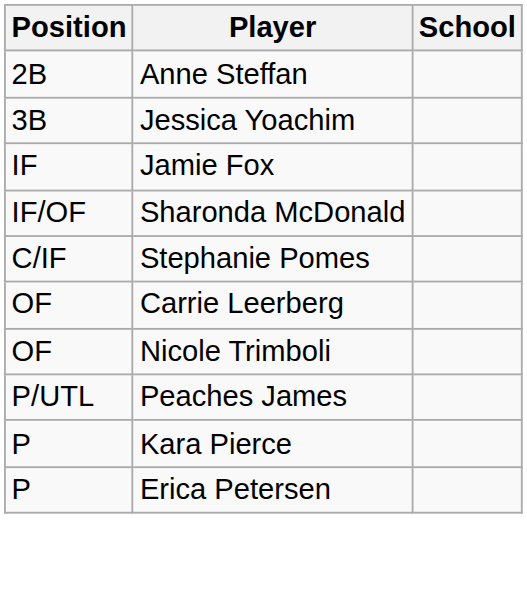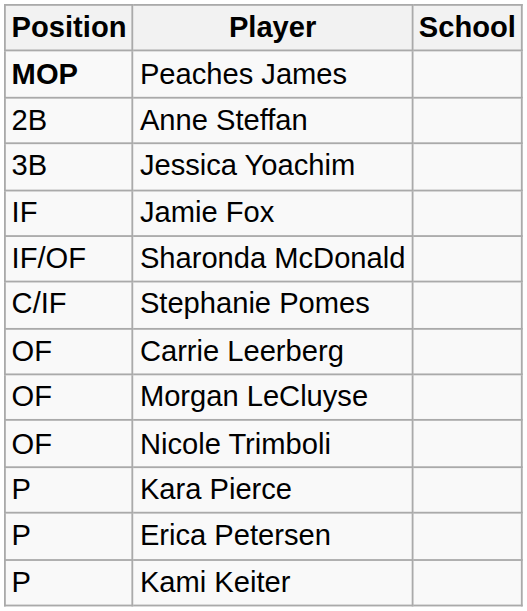 <table class="wikitable">
 <tr>
 <th>Position</th>
 <th>Player</th>
 <th>School</th>
+</tr>
+<tr>
+<td><strong>MOP</strong></td>
+<td>Peaches James</td>
+<td></td>
 </tr>
 <tr>
 <td>2B</td>
 <td>Anne Steffan</td>
 <td></td>
 </tr>
 <tr>
 <td>3B</td>
 <td>Jessica Yoachim</td>
 <td></td>
 </tr>
 <tr>
 <td>IF</td>
 <td>Jamie Fox</td>
 <td></td>
 </tr>
 <tr>
 <td>IF/OF</td>
 <td>Sharonda McDonald</td>
 <td></td>
 </tr>
 <tr>
 <td>C/IF</td>
 <td>Stephanie Pomes</td>
 <td></td>
 </tr>
 <tr>
 <td>OF</td>
 <td>Carrie Leerberg</td>
 <td></td>
 </tr>
 <tr>
 <td>OF</td>
-<td>Nicole Trimboli</td>
+<td>Morgan LeCluyse</td>
 <td></td>
 </tr>
 <tr>
-<td>P/UTL</td>
-<td>Peaches James</td>
+<td>OF</td>
+<td>Nicole Trimboli</td>
 <td></td>
 </tr>
 <tr>
 <td>P</td>
 <td>Kara Pierce</td>
 <td></td>
 </tr>
 <tr>
 <td>P</td>
 <td>Erica Petersen</td>
 <td></td>
 </tr>
+<tr>
+<td>P</td>
+<td>Kami Keiter</td>
+<td></td>
+</tr>
 </table>
